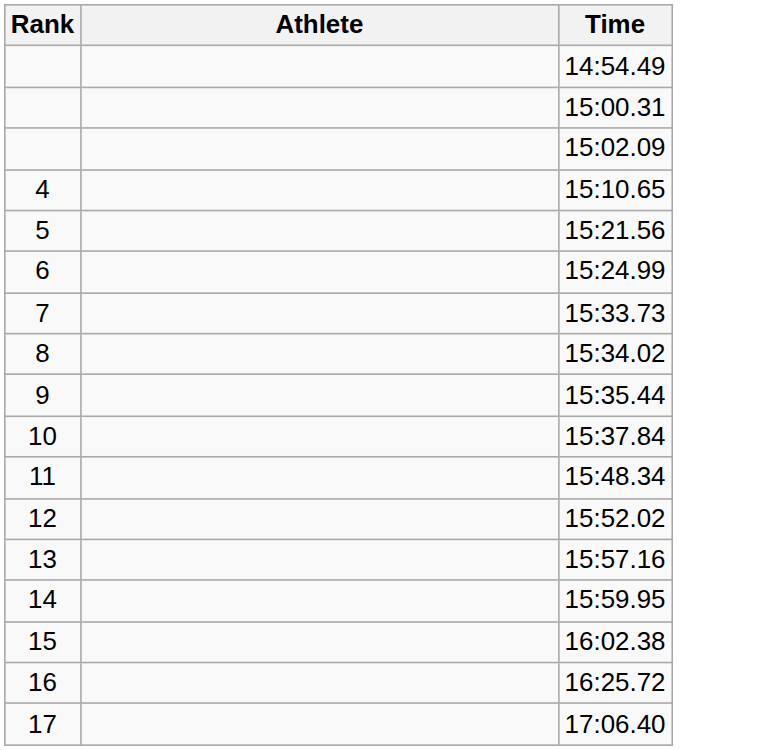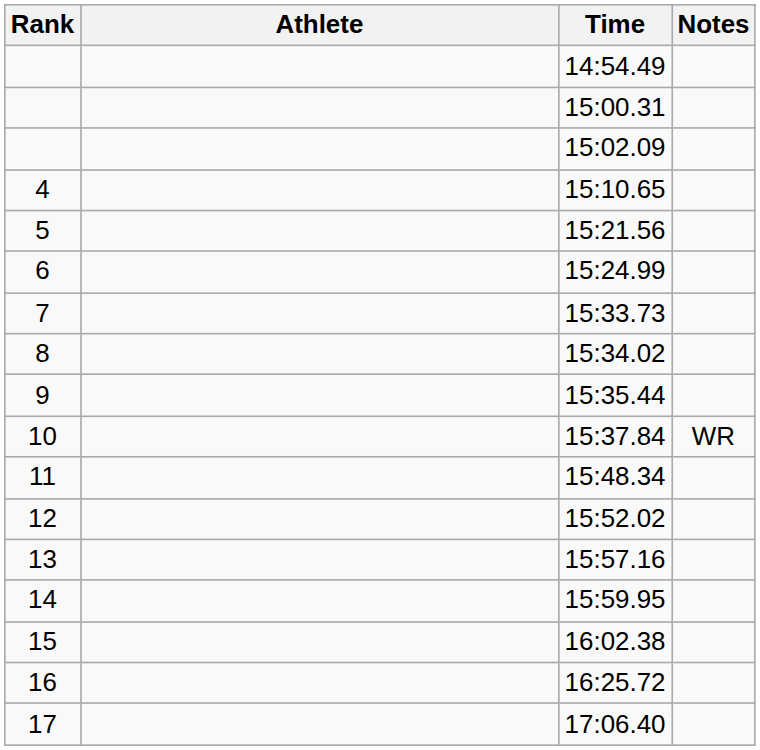 <table class="wikitable" style="text-align:center">
 <tr>
 <th>Rank</th>
 <th Style="width:18em">Athlete</th>
 <th>Time</th>
+<th>Notes</th>
 </tr>
 <tr>
 <td></td>
 <td style="text-align:left"></td>
 <td>14:54.49</td>
+<td></td>
 </tr>
 <tr>
 <td></td>
 <td style="text-align:left"></td>
 <td>15:00.31</td>
+<td></td>
 </tr>
 <tr>
 <td></td>
 <td style="text-align:left"></td>
 <td>15:02.09</td>
+<td></td>
 </tr>
 <tr>
 <td>4</td>
 <td style="text-align:left"></td>
 <td>15:10.65</td>
+<td></td>
 </tr>
 <tr>
 <td>5</td>
 <td style="text-align:left"></td>
 <td>15:21.56</td>
+<td></td>
 </tr>
 <tr>
 <td>6</td>
 <td style="text-align:left"></td>
 <td>15:24.99</td>
+<td></td>
 </tr>
 <tr>
 <td>7</td>
 <td style="text-align:left"></td>
 <td>15:33.73</td>
+<td></td>
 </tr>
 <tr>
 <td>8</td>
 <td style="text-align:left"></td>
 <td>15:34.02</td>
+<td></td>
 </tr>
 <tr>
 <td>9</td>
 <td style="text-align:left"></td>
 <td>15:35.44</td>
+<td></td>
 </tr>
 <tr>
 <td>10</td>
 <td style="text-align:left"></td>
 <td>15:37.84</td>
+<td>WR</td>
 </tr>
 <tr>
 <td>11</td>
 <td style="text-align:left"></td>
 <td>15:48.34</td>
+<td></td>
 </tr>
 <tr>
 <td>12</td>
 <td style="text-align:left"></td>
 <td>15:52.02</td>
+<td></td>
 </tr>
 <tr>
 <td>13</td>
 <td style="text-align:left"></td>
 <td>15:57.16</td>
+<td></td>
 </tr>
 <tr>
 <td>14</td>
 <td style="text-align:left"></td>
 <td>15:59.95</td>
+<td></td>
 </tr>
 <tr>
 <td>15</td>
 <td style="text-align:left"></td>
 <td>16:02.38</td>
+<td></td>
 </tr>
 <tr>
 <td>16</td>
 <td style="text-align:left"></td>
 <td>16:25.72</td>
+<td></td>
 </tr>
 <tr>
 <td>17</td>
 <td style="text-align:left"></td>
 <td>17:06.40</td>
+<td></td>
 </tr>
 </table>
